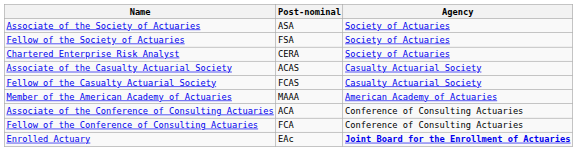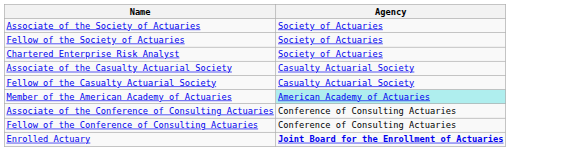 <table class="wikitable sortable">
 <tr>
 <th>Name</th>
-<th>Post-nominal</th>
 <th>Agency</th>
 </tr>
 <tr>
 <td><a href='#'>Associate of the Society of Actuaries</a></td>
-<td>ASA</td>
 <td><a href='#'>Society of Actuaries</a></td>
 </tr>
 <tr>
 <td><a href='#'>Fellow of the Society of Actuaries</a></td>
-<td>FSA</td>
 <td><a href='#'>Society of Actuaries</a></td>
 </tr>
 <tr>
 <td><a href='#'>Chartered Enterprise Risk Analyst</a></td>
-<td>CERA</td>
 <td><a href='#'>Society of Actuaries</a></td>
 </tr>
 <tr>
 <td><a href='#'>Associate of the Casualty Actuarial Society</a></td>
-<td>ACAS</td>
 <td><a href='#'>Casualty Actuarial Society</a></td>
 </tr>
 <tr>
 <td><a href='#'>Fellow of the Casualty Actuarial Society</a></td>
-<td>FCAS</td>
 <td><a href='#'>Casualty Actuarial Society</a></td>
 </tr>
 <tr>
 <td><a href='#'>Member of the American Academy of Actuaries</a></td>
-<td>MAAA</td>
-<td><a href='#'>American Academy of Actuaries</a></td>
+<td style="background: paleturquoise;"><a href='#'>American Academy of Actuaries</a></td>
 </tr>
 <tr>
 <td><a href='#'>Associate of the Conference of Consulting Actuaries</a></td>
-<td>ACA</td>
 <td>Conference of Consulting Actuaries</td>
 </tr>
 <tr>
 <td><a href='#'>Fellow of the Conference of Consulting Actuaries</a></td>
-<td>FCA</td>
 <td>Conference of Consulting Actuaries</td>
 </tr>
 <tr>
 <td><a href='#'>Enrolled Actuary</a></td>
-<td>EAc</td>
 <td><strong><a href='#'>Joint Board for the Enrollment of Actuaries</a></strong></td>
 </tr>
 </table>
